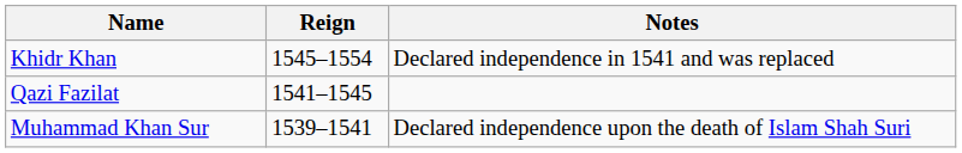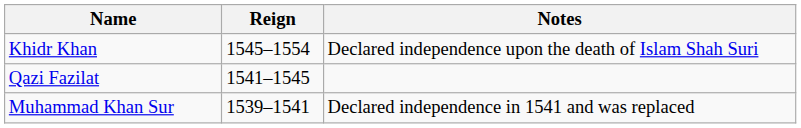 <table class="wikitable">
 <tr>
 <th style="width:180px;">Name</th>
 <th style="width:80px;">Reign</th>
 <th style="width:400px;">Notes</th>
 </tr>
 <tr>
 <td><a href='#'>Khidr Khan</a></td>
 <td>1545–1554</td>
-<td>Declared independence in 1541 and was replaced</td>
+<td>Declared independence upon the death of <a href='#'>Islam Shah Suri</a></td>
 </tr>
 <tr>
 <td><a href='#'>Qazi Fazilat</a></td>
 <td>1541–1545</td>
 <td></td>
 </tr>
 <tr>
 <td><a href='#'>Muhammad Khan Sur</a></td>
 <td>1539–1541</td>
-<td>Declared independence upon the death of <a href='#'>Islam Shah Suri</a></td>
+<td>Declared independence in 1541 and was replaced</td>
 </tr>
 </table>
